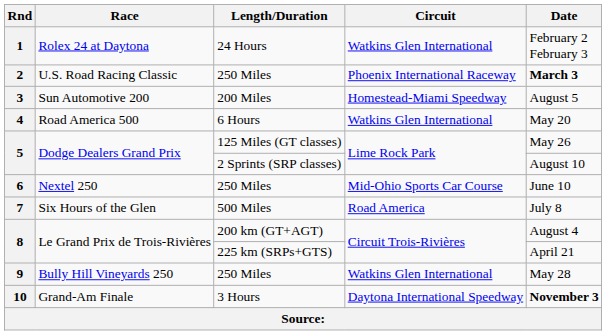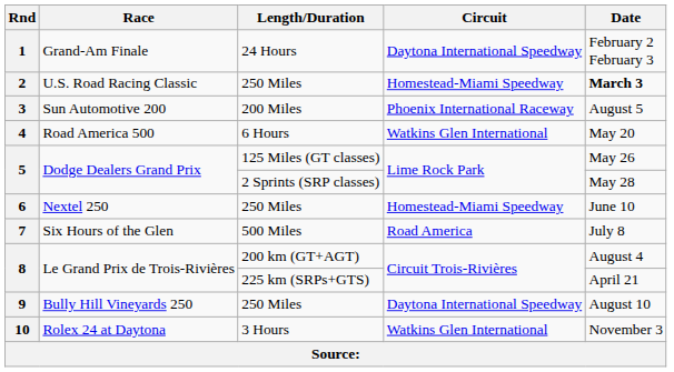 <table class="wikitable" style="font-size: 90%;">
 <tr>
 <th>Rnd</th>
 <th>Race</th>
 <th>Length/Duration</th>
 <th>Circuit</th>
 <th>Date</th>
 </tr>
 <tr>
 <th>1</th>
-<td><a href='#'>Rolex 24 at Daytona</a></td>
+<td>Grand-Am Finale</td>
 <td>24 Hours</td>
-<td><a href='#'>Watkins Glen International</a></td>
+<td><a href='#'>Daytona International Speedway</a></td>
 <td>February 2 <br> February 3</td>
 </tr>
 <tr>
 <th>2</th>
 <td>U.S. Road Racing Classic</td>
 <td>250 Miles</td>
-<td><a href='#'>Phoenix International Raceway</a></td>
+<td><a href='#'>Homestead-Miami Speedway</a></td>
 <td><strong>March 3</strong></td>
 </tr>
 <tr>
 <th>3</th>
 <td>Sun Automotive 200</td>
 <td>200 Miles</td>
-<td><a href='#'>Homestead-Miami Speedway</a></td>
+<td><a href='#'>Phoenix International Raceway</a></td>
 <td>August 5</td>
 </tr>
 <tr>
 <th>4</th>
 <td>Road America 500</td>
 <td>6 Hours</td>
 <td><a href='#'>Watkins Glen International</a></td>
 <td>May 20</td>
 </tr>
 <tr>
 <th rowspan=2>5</th>
 <td rowspan=2><a href='#'>Dodge Dealers Grand Prix</a></td>
 <td>125 Miles (GT classes)</td>
 <td rowspan=2><a href='#'>Lime Rock Park</a></td>
 <td>May 26</td>
 </tr>
 <tr>
 <td>2 Sprints (SRP classes)</td>
-<td>August 10</td>
+<td>May 28</td>
 </tr>
 <tr>
 <th>6</th>
 <td><a href='#'>Nextel</a> 250</td>
 <td>250 Miles</td>
-<td><a href='#'>Mid-Ohio Sports Car Course</a></td>
+<td><a href='#'>Homestead-Miami Speedway</a></td>
 <td>June 10</td>
 </tr>
 <tr>
 <th>7</th>
 <td>Six Hours of the Glen</td>
 <td>500 Miles</td>
 <td><a href='#'>Road America</a></td>
 <td>July 8</td>
 </tr>
 <tr>
 <th rowspan=2>8</th>
 <td rowspan=2>Le Grand Prix de Trois-Rivières</td>
 <td>200 km (GT+AGT)</td>
 <td rowspan=2><a href='#'>Circuit Trois-Rivières</a></td>
 <td>August 4</td>
 </tr>
 <tr>
 <td>225 km (SRPs+GTS)</td>
 <td>April 21</td>
 </tr>
 <tr>
 <th>9</th>
 <td><a href='#'>Bully Hill Vineyards</a> 250</td>
 <td>250 Miles</td>
-<td><a href='#'>Watkins Glen International</a></td>
-<td>May 28</td>
+<td><a href='#'>Daytona International Speedway</a></td>
+<td>August 10</td>
 </tr>
 <tr>
 <th>10</th>
-<td>Grand-Am Finale</td>
+<td><a href='#'>Rolex 24 at Daytona</a></td>
 <td>3 Hours</td>
-<td><a href='#'>Daytona International Speedway</a></td>
-<td><strong>November 3</strong></td>
+<td><a href='#'>Watkins Glen International</a></td>
+<td>November 3</td>
 </tr>
 <tr>
 <th colspan=5>Source:</th>
 </tr>
 </table>
